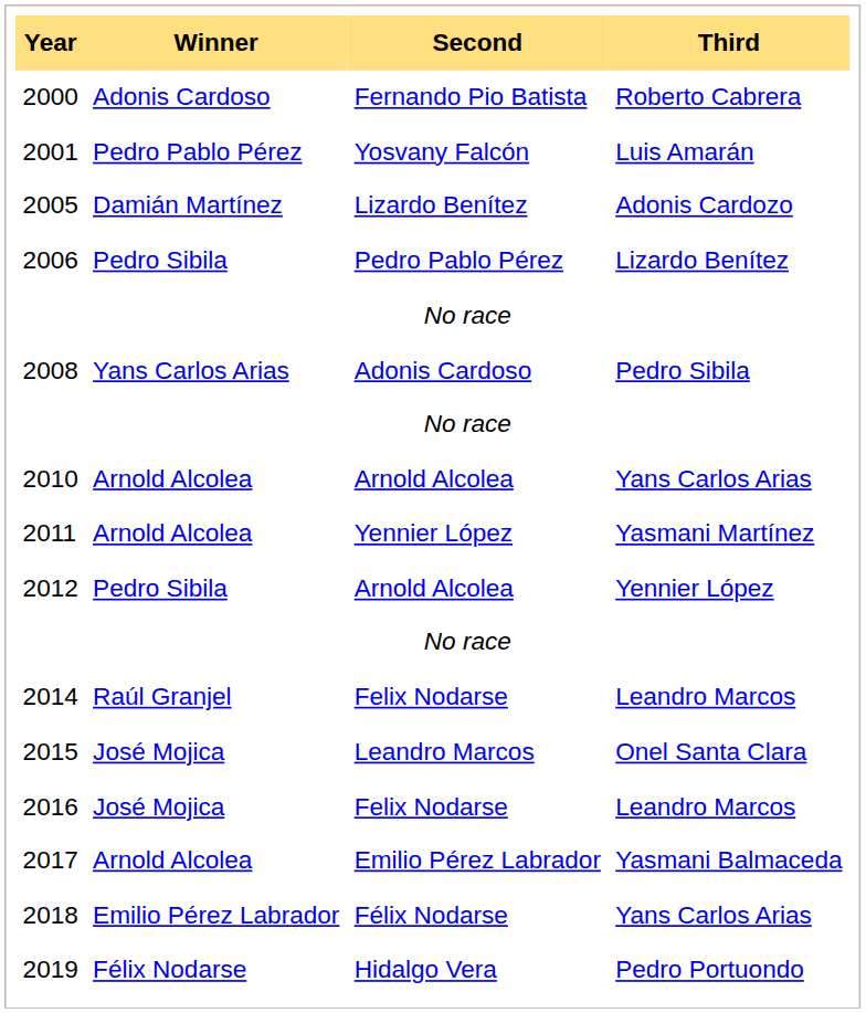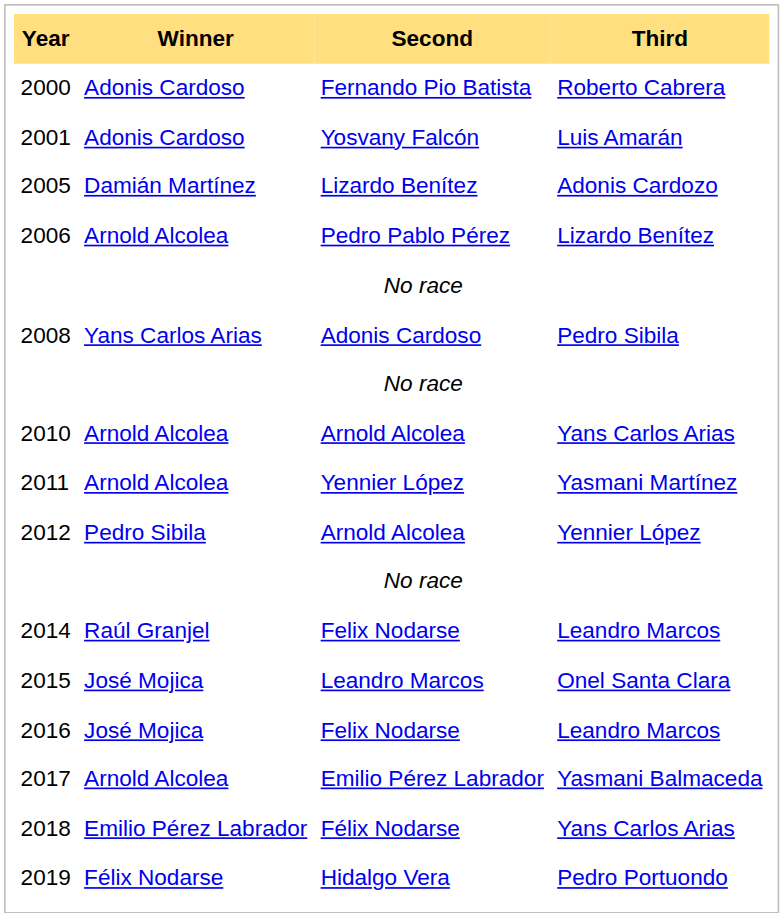 <table cellpadding="4" cellspacing="0"  style="border: 1px solid silver; color: black; margin: 0 0 0.5em 0; background-color: white; padding: 5px; text-align: left; font-size:85%; vertical-align: top; line-height:1.6em;">
 <tr>
 <th scope=col; align="center" bgcolor="FFDF80">Year</th>
 <th scope=col; align="center" bgcolor="FFDF80">Winner</th>
 <th scope=col; align="center" bgcolor="FFDF80">Second</th>
 <th scope=col; align="center" bgcolor="FFDF80">Third</th>
 </tr>
 <tr>
 </tr>
 <tr>
 <td>2000</td>
 <td><a href='#'>Adonis Cardoso</a></td>
 <td><a href='#'>Fernando Pio Batista</a></td>
 <td><a href='#'>Roberto Cabrera</a></td>
 </tr>
 <tr>
 <td>2001</td>
-<td><a href='#'>Pedro Pablo Pérez</a></td>
+<td><a href='#'>Adonis Cardoso</a></td>
 <td><a href='#'>Yosvany Falcón</a></td>
 <td><a href='#'>Luis Amarán</a></td>
 </tr>
 <tr>
 <td>2005</td>
 <td><a href='#'>Damián Martínez</a></td>
 <td><a href='#'>Lizardo Benítez</a></td>
 <td><a href='#'>Adonis Cardozo</a></td>
 </tr>
 <tr>
 <td>2006</td>
-<td><a href='#'>Pedro Sibila</a></td>
+<td><a href='#'>Arnold Alcolea</a></td>
 <td><a href='#'>Pedro Pablo Pérez</a></td>
 <td><a href='#'>Lizardo Benítez</a></td>
 </tr>
 <tr>
 <td></td>
 <td colspan=3; align=center><em>No race</em></td>
 </tr>
 <tr>
 <td>2008</td>
 <td><a href='#'>Yans Carlos Arias</a></td>
 <td><a href='#'>Adonis Cardoso</a></td>
 <td><a href='#'>Pedro Sibila</a></td>
 </tr>
 <tr>
 <td></td>
 <td colspan=3; align=center><em>No race</em></td>
 </tr>
 <tr>
 <td>2010</td>
 <td><a href='#'>Arnold Alcolea</a></td>
 <td><a href='#'>Arnold Alcolea</a></td>
 <td><a href='#'>Yans Carlos Arias</a></td>
 </tr>
 <tr>
 <td>2011</td>
 <td><a href='#'>Arnold Alcolea</a></td>
 <td><a href='#'>Yennier López</a></td>
 <td><a href='#'>Yasmani Martínez</a></td>
 </tr>
 <tr>
 <td>2012</td>
 <td><a href='#'>Pedro Sibila</a></td>
 <td><a href='#'>Arnold Alcolea</a></td>
 <td><a href='#'>Yennier López</a></td>
 </tr>
 <tr>
 <td></td>
 <td colspan=3; align=center><em>No race</em></td>
 </tr>
 <tr>
 <td>2014</td>
 <td><a href='#'>Raúl Granjel</a></td>
 <td><a href='#'>Felix Nodarse</a></td>
 <td><a href='#'>Leandro Marcos</a></td>
 </tr>
 <tr>
 <td>2015</td>
 <td><a href='#'>José Mojica</a></td>
 <td><a href='#'>Leandro Marcos</a></td>
 <td><a href='#'>Onel Santa Clara</a></td>
 </tr>
 <tr>
 <td>2016</td>
 <td><a href='#'>José Mojica</a></td>
 <td><a href='#'>Felix Nodarse</a></td>
 <td><a href='#'>Leandro Marcos</a></td>
 </tr>
 <tr>
 <td>2017</td>
 <td><a href='#'>Arnold Alcolea</a></td>
 <td><a href='#'>Emilio Pérez Labrador</a></td>
 <td><a href='#'>Yasmani Balmaceda</a></td>
 </tr>
 <tr>
 <td>2018</td>
 <td><a href='#'>Emilio Pérez Labrador</a></td>
 <td><a href='#'>Félix Nodarse</a></td>
 <td><a href='#'>Yans Carlos Arias</a></td>
 </tr>
 <tr>
 <td>2019</td>
 <td><a href='#'>Félix Nodarse</a></td>
 <td><a href='#'>Hidalgo Vera</a></td>
 <td><a href='#'>Pedro Portuondo</a></td>
 </tr>
 </table>
